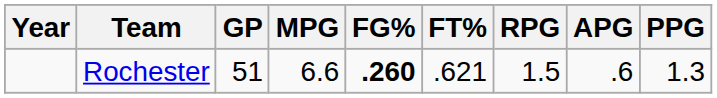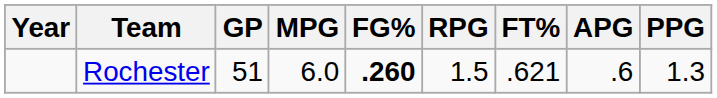 <table class="wikitable sortable" style="font-size:95%; text-align:right;">
 <tr>
 <th>Year</th>
 <th>Team</th>
 <th>GP</th>
 <th>MPG</th>
 <th>FG%</th>
+<th>RPG</th>
 <th>FT%</th>
-<th>RPG</th>
 <th>APG</th>
 <th>PPG</th>
 </tr>
 <tr>
 <td style="text-align:left;"></td>
 <td style="text-align:left;"><a href='#'>Rochester</a></td>
 <td>51</td>
-<td>6.6</td>
+<td>6.0</td>
 <td><strong>.260</strong></td>
+<td>1.5</td>
 <td>.621</td>
-<td>1.5</td>
 <td>.6</td>
 <td>1.3</td>
 </tr>
 </table>
